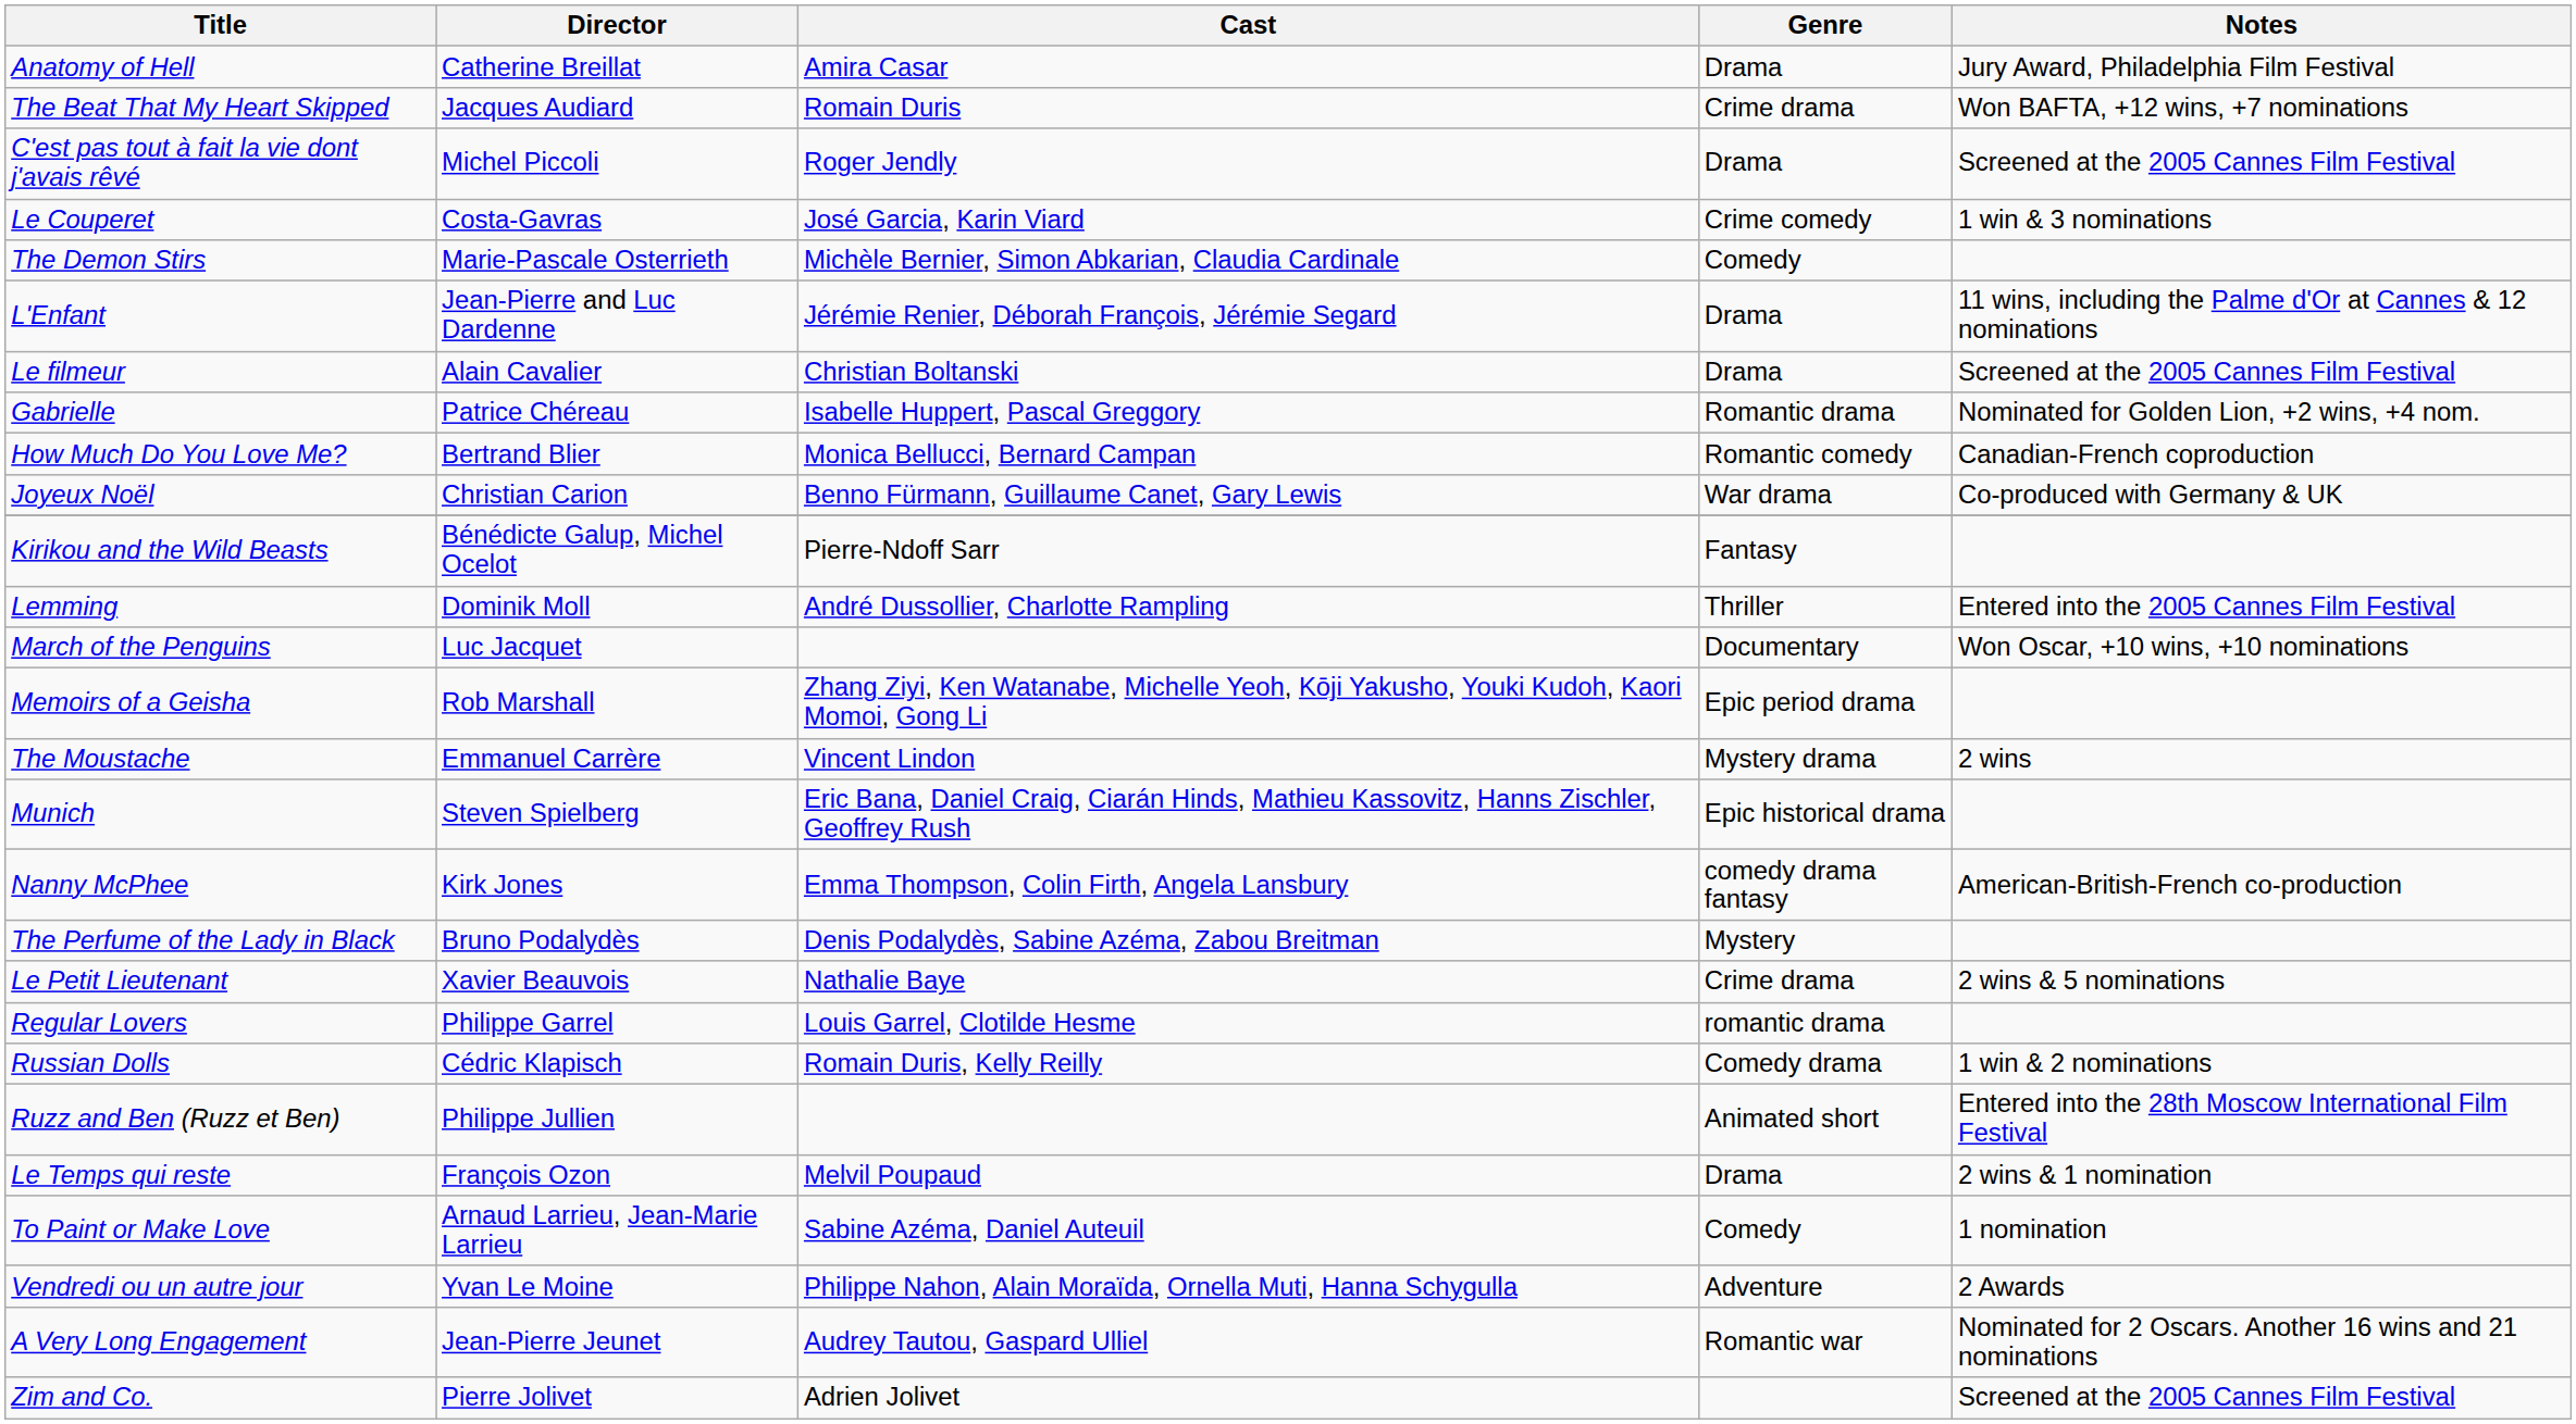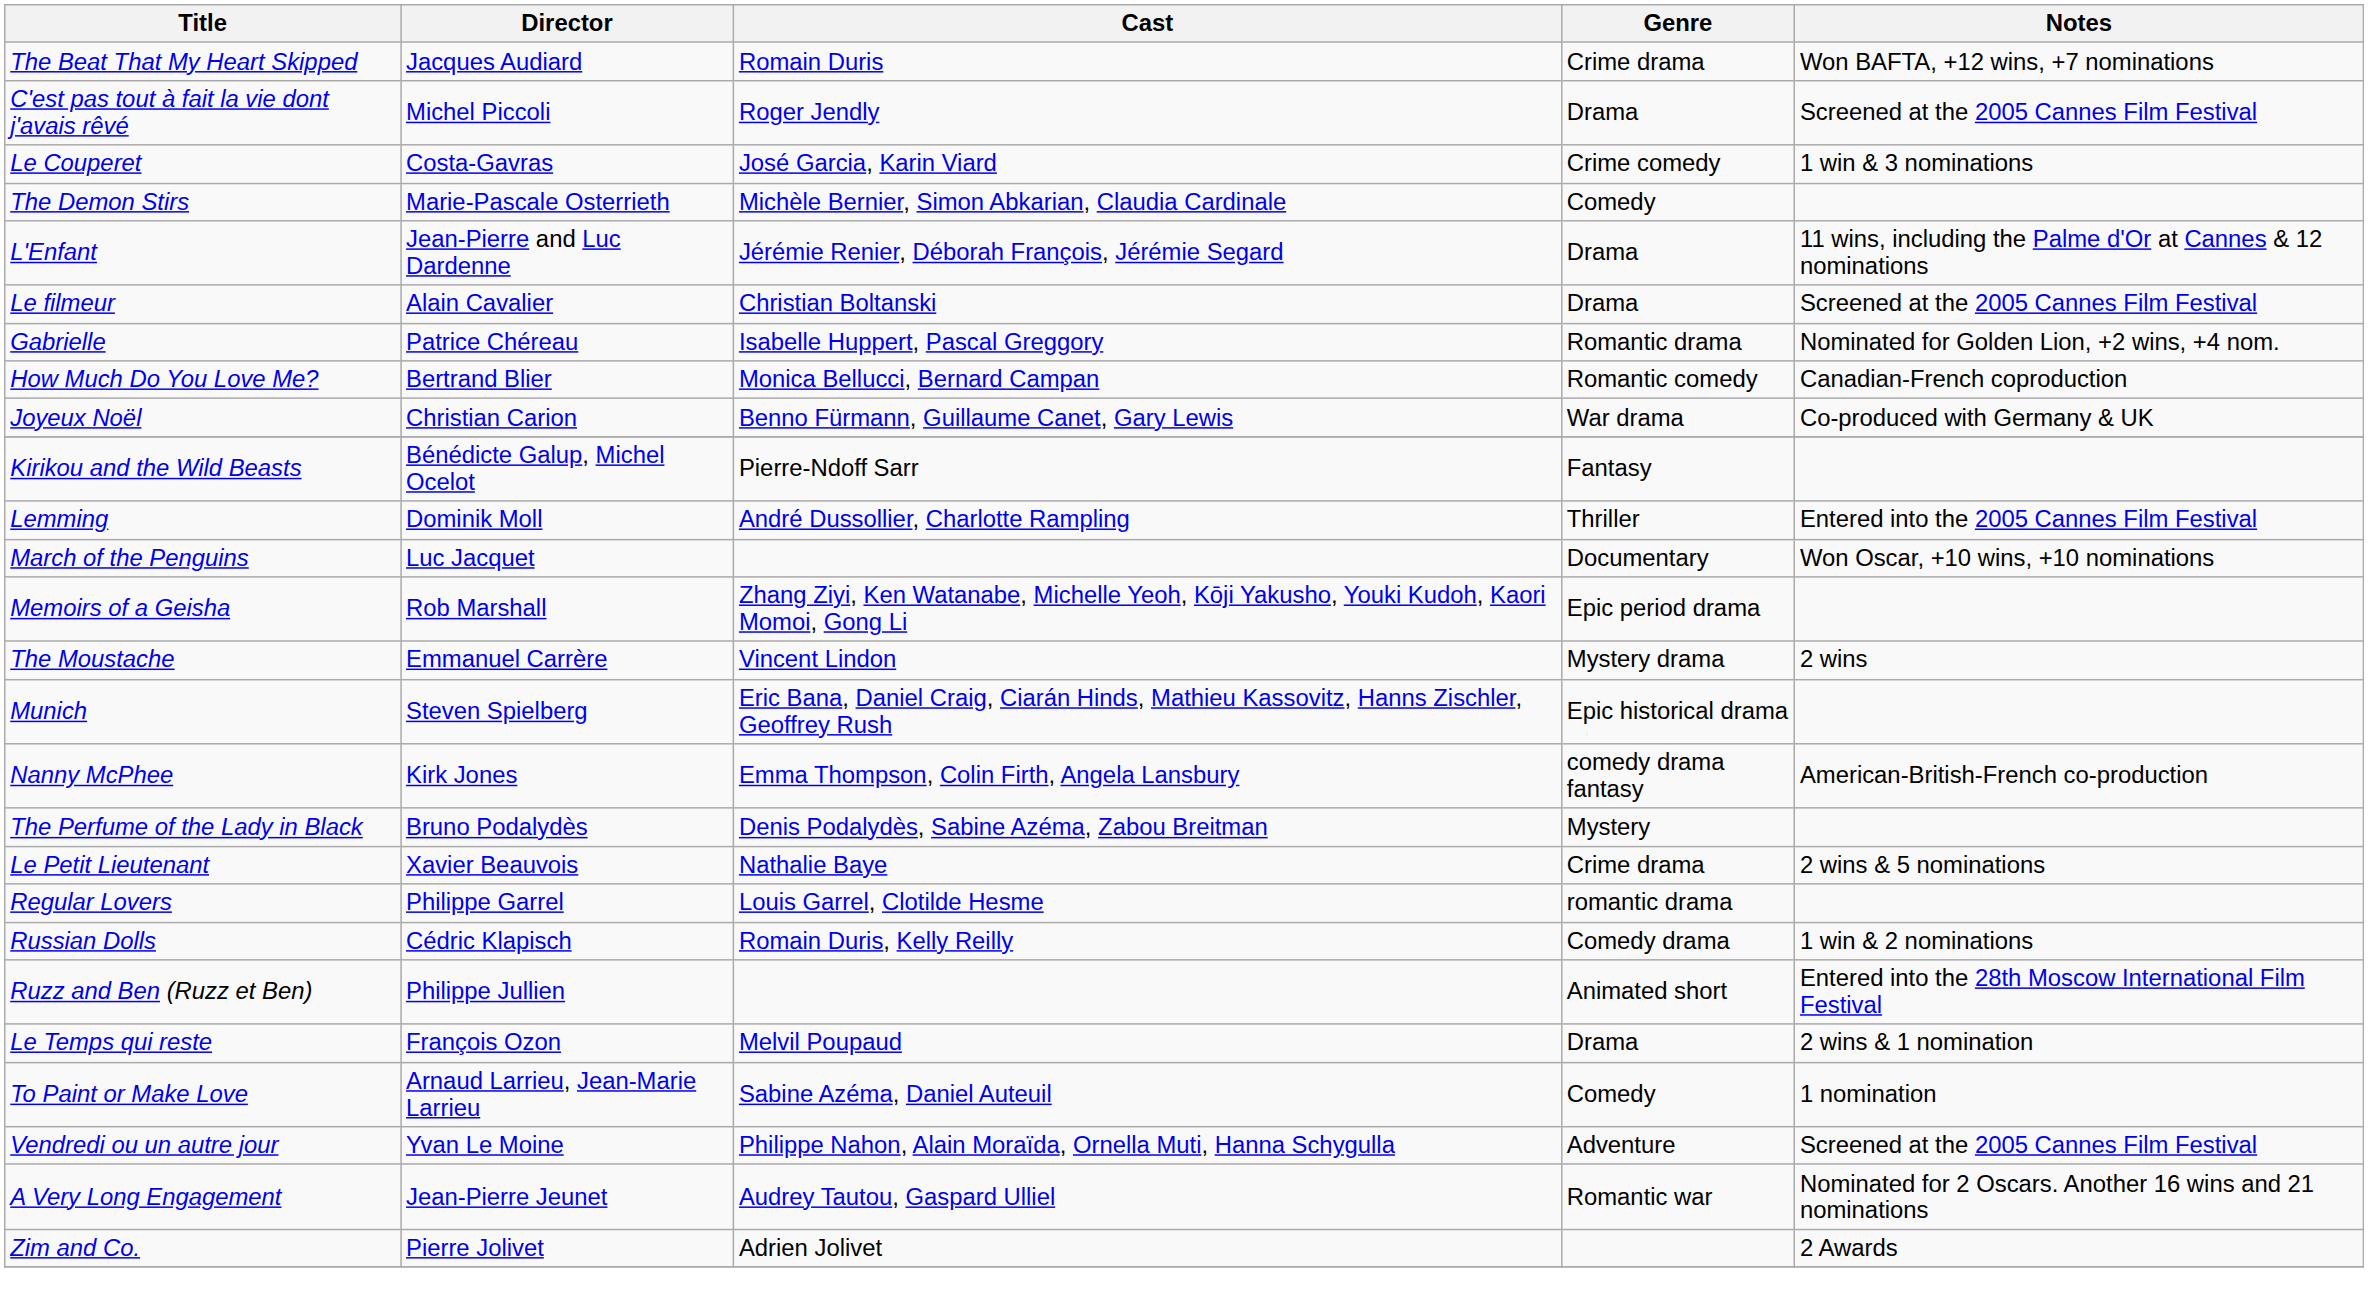 <table class="wikitable sortable" width="100%">
 <tr>
 <th>Title</th>
 <th>Director</th>
 <th>Cast</th>
 <th>Genre</th>
 <th>Notes</th>
-</tr>
-<tr>
-<td><em><a href='#'>Anatomy of Hell</a></em></td>
-<td><a href='#'>Catherine Breillat</a></td>
-<td><a href='#'>Amira Casar</a></td>
-<td>Drama</td>
-<td>Jury Award, Philadelphia Film Festival</td>
 </tr>
 <tr>
 <td><em><a href='#'>The Beat That My Heart Skipped</a></em></td>
 <td><a href='#'>Jacques Audiard</a></td>
 <td><a href='#'>Romain Duris</a></td>
 <td>Crime drama</td>
 <td>Won BAFTA, +12 wins, +7 nominations</td>
 </tr>
 <tr>
 <td><em><a href='#'>C'est pas tout à fait la vie dont j'avais rêvé</a></em></td>
 <td><a href='#'>Michel Piccoli</a></td>
 <td><a href='#'>Roger Jendly</a></td>
 <td>Drama</td>
 <td>Screened at the <a href='#'>2005 Cannes Film Festival</a></td>
 </tr>
 <tr>
 <td><em><a href='#'>Le Couperet</a></em></td>
 <td><a href='#'>Costa-Gavras</a></td>
 <td><a href='#'>José Garcia</a>, <a href='#'>Karin Viard</a></td>
 <td>Crime comedy</td>
 <td>1 win & 3 nominations</td>
 </tr>
 <tr>
 <td><em><a href='#'>The Demon Stirs</a></em></td>
 <td><a href='#'>Marie-Pascale Osterrieth</a></td>
 <td><a href='#'>Michèle Bernier</a>, <a href='#'>Simon Abkarian</a>, <a href='#'>Claudia Cardinale</a></td>
 <td>Comedy</td>
 <td></td>
 </tr>
 <tr>
 <td><em><a href='#'>L'Enfant</a></em></td>
 <td><a href='#'>Jean-Pierre</a> and <a href='#'>Luc Dardenne</a></td>
 <td><a href='#'>Jérémie Renier</a>, <a href='#'>Déborah François</a>, <a href='#'>Jérémie Segard</a></td>
 <td>Drama</td>
 <td>11 wins, including the <a href='#'>Palme d'Or</a> at <a href='#'>Cannes</a> & 12 nominations</td>
 </tr>
 <tr>
 <td><em><a href='#'>Le filmeur</a></em></td>
 <td><a href='#'>Alain Cavalier</a></td>
 <td><a href='#'>Christian Boltanski</a></td>
 <td>Drama</td>
 <td>Screened at the <a href='#'>2005 Cannes Film Festival</a></td>
 </tr>
 <tr>
 <td><em><a href='#'>Gabrielle</a></em></td>
 <td><a href='#'>Patrice Chéreau</a></td>
 <td><a href='#'>Isabelle Huppert</a>, <a href='#'>Pascal Greggory</a></td>
 <td>Romantic drama</td>
 <td>Nominated for Golden Lion, +2 wins, +4 nom.</td>
 </tr>
 <tr>
 <td><em><a href='#'>How Much Do You Love Me?</a></em></td>
 <td><a href='#'>Bertrand Blier</a></td>
 <td><a href='#'>Monica Bellucci</a>, <a href='#'>Bernard Campan</a></td>
 <td>Romantic comedy</td>
 <td>Canadian-French coproduction</td>
 </tr>
 <tr>
 <td><em><a href='#'>Joyeux Noël</a></em></td>
 <td><a href='#'>Christian Carion</a></td>
 <td><a href='#'>Benno Fürmann</a>, <a href='#'>Guillaume Canet</a>, <a href='#'>Gary Lewis</a></td>
 <td>War drama</td>
 <td>Co-produced with Germany & UK</td>
 </tr>
 <tr>
 </tr>
 <tr>
 <td><em><a href='#'>Kirikou and the Wild Beasts</a></em></td>
 <td><a href='#'>Bénédicte Galup</a>, <a href='#'>Michel Ocelot</a></td>
 <td>Pierre-Ndoff Sarr</td>
 <td>Fantasy</td>
 <td></td>
 </tr>
 <tr>
 <td><em><a href='#'>Lemming</a></em></td>
 <td><a href='#'>Dominik Moll</a></td>
 <td><a href='#'>André Dussollier</a>, <a href='#'>Charlotte Rampling</a></td>
 <td>Thriller</td>
 <td>Entered into the <a href='#'>2005 Cannes Film Festival</a></td>
 </tr>
 <tr>
 <td><em><a href='#'>March of the Penguins</a></em></td>
 <td><a href='#'>Luc Jacquet</a></td>
 <td></td>
 <td>Documentary</td>
 <td>Won Oscar, +10 wins, +10 nominations</td>
 </tr>
 <tr>
 <td><em><a href='#'>Memoirs of a Geisha</a></em></td>
 <td><a href='#'>Rob Marshall</a></td>
 <td><a href='#'>Zhang Ziyi</a>, <a href='#'>Ken Watanabe</a>, <a href='#'>Michelle Yeoh</a>, <a href='#'>Kōji Yakusho</a>, <a href='#'>Youki Kudoh</a>, <a href='#'>Kaori Momoi</a>, <a href='#'>Gong Li</a></td>
 <td>Epic period drama</td>
 <td></td>
 </tr>
 <tr>
 <td><em><a href='#'>The Moustache</a></em></td>
 <td><a href='#'>Emmanuel Carrère</a></td>
 <td><a href='#'>Vincent Lindon</a></td>
 <td>Mystery drama</td>
 <td>2 wins</td>
 </tr>
 <tr>
 <td><em><a href='#'>Munich</a></em></td>
 <td><a href='#'>Steven Spielberg</a></td>
 <td><a href='#'>Eric Bana</a>, <a href='#'>Daniel Craig</a>, <a href='#'>Ciarán Hinds</a>, <a href='#'>Mathieu Kassovitz</a>, <a href='#'>Hanns Zischler</a>, <a href='#'>Geoffrey Rush</a></td>
 <td>Epic historical drama</td>
 <td></td>
 </tr>
 <tr>
 <td><em><a href='#'>Nanny McPhee</a></em></td>
 <td><a href='#'>Kirk Jones</a></td>
 <td><a href='#'>Emma Thompson</a>, <a href='#'>Colin Firth</a>, <a href='#'>Angela Lansbury</a></td>
 <td>comedy drama fantasy</td>
 <td>American-British-French co-production</td>
 </tr>
 <tr>
 <td><em><a href='#'>The Perfume of the Lady in Black</a></em></td>
 <td><a href='#'>Bruno Podalydès</a></td>
 <td><a href='#'>Denis Podalydès</a>, <a href='#'>Sabine Azéma</a>, <a href='#'>Zabou Breitman</a></td>
 <td>Mystery</td>
 <td></td>
 </tr>
 <tr>
 <td><em><a href='#'>Le Petit Lieutenant</a></em></td>
 <td><a href='#'>Xavier Beauvois</a></td>
 <td><a href='#'>Nathalie Baye</a></td>
 <td>Crime drama</td>
 <td>2 wins & 5 nominations</td>
 </tr>
 <tr>
 <td><em><a href='#'>Regular Lovers</a></em></td>
 <td><a href='#'>Philippe Garrel</a></td>
 <td><a href='#'>Louis Garrel</a>, <a href='#'>Clotilde Hesme</a></td>
 <td>romantic drama</td>
 <td></td>
 </tr>
 <tr>
 <td><em><a href='#'>Russian Dolls</a></em></td>
 <td><a href='#'>Cédric Klapisch</a></td>
 <td><a href='#'>Romain Duris</a>, <a href='#'>Kelly Reilly</a></td>
 <td>Comedy drama</td>
 <td>1 win & 2 nominations</td>
 </tr>
 <tr>
 <td><em><a href='#'>Ruzz and Ben</a> (Ruzz et Ben)</em></td>
 <td><a href='#'>Philippe Jullien</a></td>
 <td></td>
 <td>Animated short</td>
 <td>Entered into the <a href='#'>28th Moscow International Film Festival</a></td>
 </tr>
 <tr>
 <td><em><a href='#'>Le Temps qui reste</a></em></td>
 <td><a href='#'>François Ozon</a></td>
 <td><a href='#'>Melvil Poupaud</a></td>
 <td>Drama</td>
 <td>2 wins & 1 nomination</td>
 </tr>
 <tr>
 <td><em><a href='#'>To Paint or Make Love</a></em></td>
 <td><a href='#'>Arnaud Larrieu</a>, <a href='#'>Jean-Marie Larrieu</a></td>
 <td><a href='#'>Sabine Azéma</a>, <a href='#'>Daniel Auteuil</a></td>
 <td>Comedy</td>
 <td>1 nomination</td>
 </tr>
 <tr>
 <td><em><a href='#'>Vendredi ou un autre jour</a></em></td>
 <td><a href='#'>Yvan Le Moine</a></td>
 <td><a href='#'>Philippe Nahon</a>, <a href='#'>Alain Moraïda</a>, <a href='#'>Ornella Muti</a>, <a href='#'>Hanna Schygulla</a></td>
 <td>Adventure</td>
-<td>2 Awards</td>
+<td>Screened at the <a href='#'>2005 Cannes Film Festival</a></td>
 </tr>
 <tr>
 <td><em><a href='#'>A Very Long Engagement</a></em></td>
 <td><a href='#'>Jean-Pierre Jeunet</a></td>
 <td><a href='#'>Audrey Tautou</a>, <a href='#'>Gaspard Ulliel</a></td>
 <td>Romantic war</td>
 <td>Nominated for 2 Oscars. Another 16 wins and 21 nominations</td>
 </tr>
 <tr>
 <td><em><a href='#'>Zim and Co.</a></em></td>
 <td><a href='#'>Pierre Jolivet</a></td>
 <td>Adrien Jolivet</td>
 <td></td>
-<td>Screened at the <a href='#'>2005 Cannes Film Festival</a></td>
+<td>2 Awards</td>
 </tr>
 <tr>
 </tr>
 </table>
